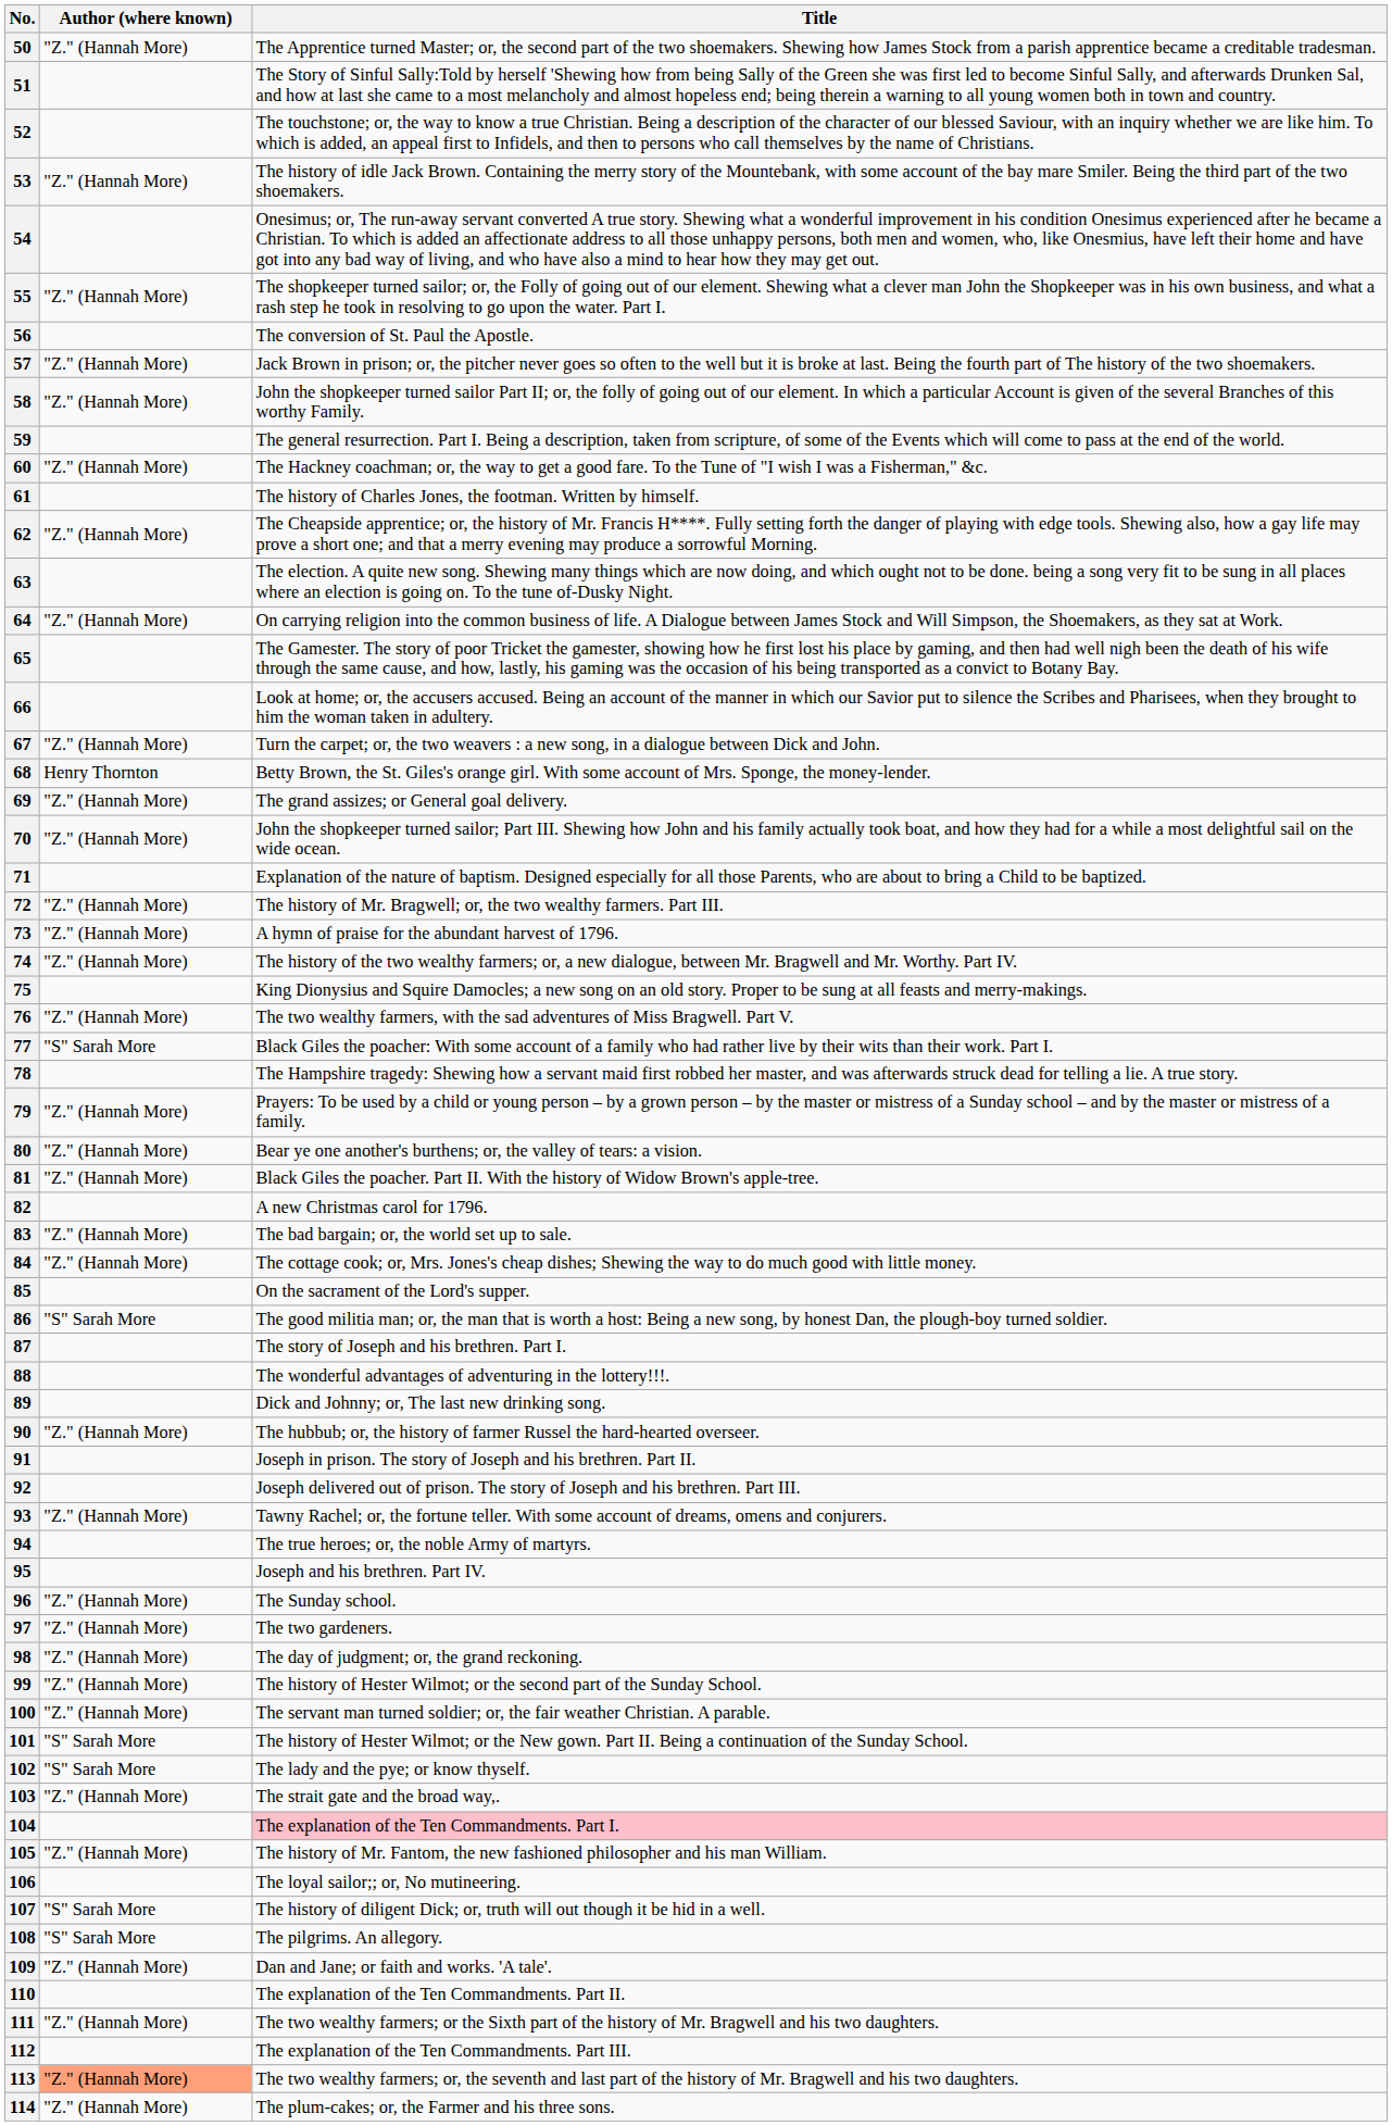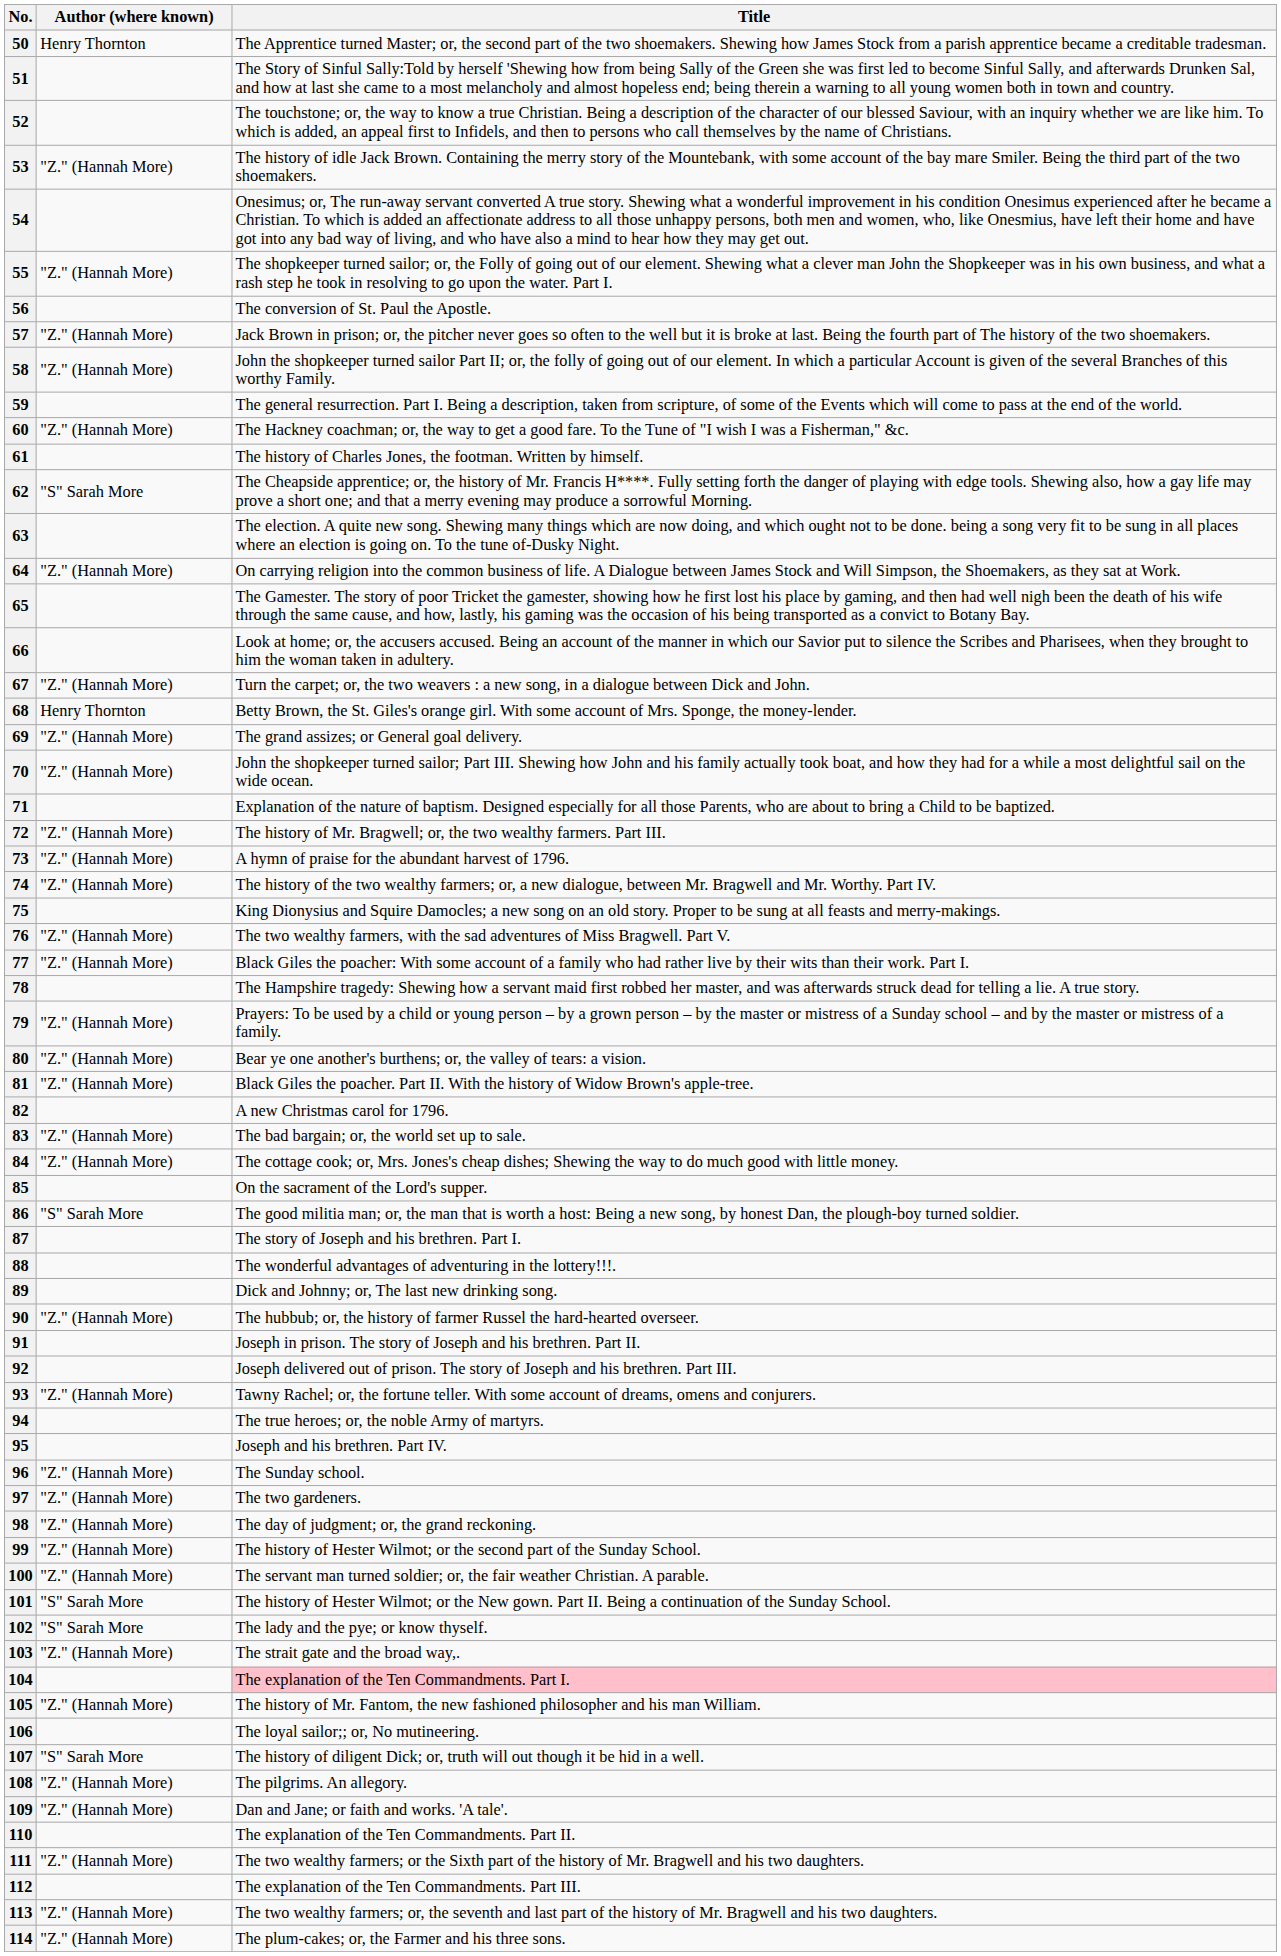 <table class="sortable wikitable">
 <tr>
 <th scope="col">No.</th>
 <th scope="col" style="width:11.5em">Author (where known)</th>
 <th scope="col">Title</th>
 </tr>
 <tr>
 <th scope="row">50</th>
-<td>"Z." (Hannah More)</td>
+<td>Henry Thornton</td>
 <td>The Apprentice turned Master; or, the second part of the two shoemakers. Shewing how James Stock from a parish apprentice became a creditable tradesman.</td>
 </tr>
 <tr>
 <th scope="row">51</th>
 <td></td>
 <td>The Story of Sinful Sally:Told by herself 'Shewing how from being Sally of the Green she was first led to become Sinful Sally, and afterwards Drunken Sal, and how at last she came to a most melancholy and almost hopeless end; being therein a warning to all young women both in town and country.</td>
 </tr>
 <tr>
 <th scope="row">52</th>
 <td></td>
 <td>The touchstone; or, the way to know a true Christian. Being a description of the character of our blessed Saviour, with an inquiry whether we are like him. To which is added, an appeal first to Infidels, and then to persons who call themselves by the name of Christians.</td>
 </tr>
 <tr>
 <th scope="row">53</th>
 <td>"Z." (Hannah More)</td>
 <td>The history of idle Jack Brown. Containing the merry story of the Mountebank, with some account of the bay mare Smiler. Being the third part of the two shoemakers.</td>
 </tr>
 <tr>
 <th scope="row">54</th>
 <td></td>
 <td>Onesimus; or, The run-away servant converted A true story. Shewing what a wonderful improvement in his condition Onesimus experienced after he became a Christian. To which is added an affectionate address to all those unhappy persons, both men and women, who, like Onesmius, have left their home and have got into any bad way of living, and who have also a mind to hear how they may get out.</td>
 </tr>
 <tr>
 <th scope="row">55</th>
 <td>"Z." (Hannah More)</td>
 <td>The shopkeeper turned sailor; or, the Folly of going out of our element. Shewing what a clever man John the Shopkeeper was in his own business, and what a rash step he took in resolving to go upon the water. Part I.</td>
 </tr>
 <tr>
 <th scope="row">56</th>
 <td></td>
 <td>The conversion of St. Paul the Apostle.</td>
 </tr>
 <tr>
 <th scope="row">57</th>
 <td>"Z." (Hannah More)</td>
 <td>Jack Brown in prison; or, the pitcher never goes so often to the well but it is broke at last. Being the fourth part of The history of the two shoemakers.</td>
 </tr>
 <tr>
 <th scope="row">58</th>
 <td>"Z." (Hannah More)</td>
 <td>John the shopkeeper turned sailor Part II; or, the folly of going out of our element. In which a particular Account is given of the several Branches of this worthy Family.</td>
 </tr>
 <tr>
 <th scope="row">59</th>
 <td></td>
 <td>The general resurrection. Part I. Being a description, taken from scripture, of some of the Events which will come to pass at the end of the world.</td>
 </tr>
 <tr>
 <th scope="row">60</th>
 <td>"Z." (Hannah More)</td>
 <td>The Hackney coachman; or, the way to get a good fare. To the Tune of "I wish I was a Fisherman," &c.</td>
 </tr>
 <tr>
 <th scope="row">61</th>
 <td></td>
 <td>The history of Charles Jones, the footman. Written by himself.</td>
 </tr>
 <tr>
 <th scope="row">62</th>
-<td>"Z." (Hannah More)</td>
+<td>"S" Sarah More</td>
 <td>The Cheapside apprentice; or, the history of Mr. Francis H****. Fully setting forth the danger of playing with edge tools. Shewing also, how a gay life may prove a short one; and that a merry evening may produce a sorrowful Morning.</td>
 </tr>
 <tr>
 <th scope="row">63</th>
 <td></td>
 <td>The election. A quite new song. Shewing many things which are now doing, and which ought not to be done. being a song very fit to be sung in all places where an election is going on. To the tune of-Dusky Night.</td>
 </tr>
 <tr>
 <th scope="row">64</th>
 <td>"Z." (Hannah More)</td>
 <td>On carrying religion into the common business of life. A Dialogue between James Stock and Will Simpson, the Shoemakers, as they sat at Work.</td>
 </tr>
 <tr>
 <th scope="row">65</th>
 <td></td>
 <td>The Gamester. The story of poor Tricket the gamester, showing how he first lost his place by gaming, and then had well nigh been the death of his wife through the same cause, and how, lastly, his gaming was the occasion of his being transported as a convict to Botany Bay.</td>
 </tr>
 <tr>
 <th scope="row">66</th>
 <td></td>
 <td>Look at home; or, the accusers accused. Being an account of the manner in which our Savior put to silence the Scribes and Pharisees, when they brought to him the woman taken in adultery.</td>
 </tr>
 <tr>
 <th scope="row">67</th>
 <td>"Z." (Hannah More)</td>
 <td>Turn the carpet; or, the two weavers : a new song, in a dialogue between Dick and John.</td>
 </tr>
 <tr>
 <th scope="row">68</th>
 <td>Henry Thornton</td>
 <td>Betty Brown, the St. Giles's orange girl. With some account of Mrs. Sponge, the money-lender.</td>
 </tr>
 <tr>
 <th scope="row">69</th>
 <td>"Z." (Hannah More)</td>
 <td>The grand assizes; or General goal delivery.</td>
 </tr>
 <tr>
 <th scope="row">70</th>
 <td>"Z." (Hannah More)</td>
 <td>John the shopkeeper turned sailor; Part III. Shewing how John and his family actually took boat, and how they had for a while a most delightful sail on the wide ocean.</td>
 </tr>
 <tr>
 <th scope="row">71</th>
 <td></td>
 <td>Explanation of the nature of baptism. Designed especially for all those Parents, who are about to bring a Child to be baptized.</td>
 </tr>
 <tr>
 <th scope="row">72</th>
 <td>"Z." (Hannah More)</td>
 <td>The history of Mr. Bragwell; or, the two wealthy farmers. Part III.</td>
 </tr>
 <tr>
 <th scope="row">73</th>
 <td>"Z." (Hannah More)</td>
 <td>A hymn of praise for the abundant harvest of 1796.</td>
 </tr>
 <tr>
 <th scope="row">74</th>
 <td>"Z." (Hannah More)</td>
 <td>The history of the two wealthy farmers; or, a new dialogue, between Mr. Bragwell and Mr. Worthy. Part IV.</td>
 </tr>
 <tr>
 <th scope="row">75</th>
 <td></td>
 <td>King Dionysius and Squire Damocles; a new song on an old story. Proper to be sung at all feasts and merry-makings.</td>
 </tr>
 <tr>
 <th scope="row">76</th>
 <td>"Z." (Hannah More)</td>
 <td>The two wealthy farmers, with the sad adventures of Miss Bragwell. Part V.</td>
 </tr>
 <tr>
 <th scope="row">77</th>
-<td>"S" Sarah More</td>
+<td>"Z." (Hannah More)</td>
 <td>Black Giles the poacher: With some account of a family who had rather live by their wits than their work. Part I.</td>
 </tr>
 <tr>
 <th scope="row">78</th>
 <td></td>
 <td>The Hampshire tragedy: Shewing how a servant maid first robbed her master, and was afterwards struck dead for telling a lie. A true story.</td>
 </tr>
 <tr>
 <th scope="row">79</th>
 <td>"Z." (Hannah More)</td>
 <td>Prayers: To be used by a child or young person – by a grown person – by the master or mistress of a Sunday school – and by the master or mistress of a family.</td>
 </tr>
 <tr>
 <th scope="row">80</th>
 <td>"Z." (Hannah More)</td>
 <td>Bear ye one another's burthens; or, the valley of tears: a vision.</td>
 </tr>
 <tr>
 <th scope="row">81</th>
 <td>"Z." (Hannah More)</td>
 <td>Black Giles the poacher. Part II. With the history of Widow Brown's apple-tree.</td>
 </tr>
 <tr>
 <th scope="row">82</th>
 <td></td>
 <td>A new Christmas carol for 1796.</td>
 </tr>
 <tr>
 <th scope="row">83</th>
 <td>"Z." (Hannah More)</td>
 <td>The bad bargain; or, the world set up to sale.</td>
 </tr>
 <tr>
 <th scope="row">84</th>
 <td>"Z." (Hannah More)</td>
 <td>The cottage cook; or, Mrs. Jones's cheap dishes; Shewing the way to do much good with little money.</td>
 </tr>
 <tr>
 <th scope="row">85</th>
 <td></td>
 <td>On the sacrament of the Lord's supper.</td>
 </tr>
 <tr>
 <th scope="row">86</th>
 <td>"S" Sarah More</td>
 <td>The good militia man; or, the man that is worth a host: Being a new song, by honest Dan, the plough-boy turned soldier.</td>
 </tr>
 <tr>
 <th scope="row">87</th>
 <td></td>
 <td>The story of Joseph and his brethren. Part I.</td>
 </tr>
 <tr>
 <th scope="row">88</th>
 <td></td>
 <td>The wonderful advantages of adventuring in the lottery!!!.</td>
 </tr>
 <tr>
 <th scope="row">89</th>
 <td></td>
 <td>Dick and Johnny; or, The last new drinking song.</td>
 </tr>
 <tr>
 <th scope="row">90</th>
 <td>"Z." (Hannah More)</td>
 <td>The hubbub; or, the history of farmer Russel the hard-hearted overseer.</td>
 </tr>
 <tr>
 <th scope="row">91</th>
 <td></td>
 <td>Joseph in prison. The story of Joseph and his brethren. Part II.</td>
 </tr>
 <tr>
 <th scope="row">92</th>
 <td></td>
 <td>Joseph delivered out of prison. The story of Joseph and his brethren. Part III.</td>
 </tr>
 <tr>
 <th scope="row">93</th>
 <td>"Z." (Hannah More)</td>
 <td>Tawny Rachel; or, the fortune teller. With some account of dreams, omens and conjurers.</td>
 </tr>
 <tr>
 <th scope="row">94</th>
 <td></td>
 <td>The true heroes; or, the noble Army of martyrs.</td>
 </tr>
 <tr>
 <th scope="row">95</th>
 <td></td>
 <td>Joseph and his brethren. Part IV.</td>
 </tr>
 <tr>
 <th scope="row">96</th>
 <td>"Z." (Hannah More)</td>
 <td>The Sunday school.</td>
 </tr>
 <tr>
 <th scope="row">97</th>
 <td>"Z." (Hannah More)</td>
 <td>The two gardeners.</td>
 </tr>
 <tr>
 <th scope="row">98</th>
 <td>"Z." (Hannah More)</td>
 <td>The day of judgment; or, the grand reckoning.</td>
 </tr>
 <tr>
 <th scope="row">99</th>
 <td>"Z." (Hannah More)</td>
 <td>The history of Hester Wilmot; or the second part of the Sunday School.</td>
 </tr>
 <tr>
 <th scope="row">100</th>
 <td>"Z." (Hannah More)</td>
 <td>The servant man turned soldier; or, the fair weather Christian. A parable.</td>
 </tr>
 <tr>
 <th scope="row">101</th>
 <td>"S" Sarah More</td>
 <td>The history of Hester Wilmot; or the New gown. Part II. Being a continuation of the Sunday School.</td>
 </tr>
 <tr>
 <th scope="row">102</th>
 <td>"S" Sarah More</td>
 <td>The lady and the pye; or know thyself.</td>
 </tr>
 <tr>
 <th scope="row">103</th>
 <td>"Z." (Hannah More)</td>
 <td>The strait gate and the broad way,.</td>
 </tr>
 <tr>
 <th scope="row">104</th>
 <td></td>
 <td style="background: pink;">The explanation of the Ten Commandments. Part I.</td>
 </tr>
 <tr>
 <th scope="row">105</th>
 <td>"Z." (Hannah More)</td>
 <td>The history of Mr. Fantom, the new fashioned philosopher and his man William.</td>
 </tr>
 <tr>
 <th scope="row">106</th>
 <td></td>
 <td>The loyal sailor;; or, No mutineering.</td>
 </tr>
 <tr>
 <th scope="row">107</th>
 <td>"S" Sarah More</td>
 <td>The history of diligent Dick; or, truth will out though it be hid in a well.</td>
 </tr>
 <tr>
 <th scope="row">108</th>
-<td>"S" Sarah More</td>
+<td>"Z." (Hannah More)</td>
 <td>The pilgrims. An allegory.</td>
 </tr>
 <tr>
 <th scope="row">109</th>
 <td>"Z." (Hannah More)</td>
 <td>Dan and Jane; or faith and works. 'A tale'.</td>
 </tr>
 <tr>
 <th scope="row">110</th>
 <td></td>
 <td>The explanation of the Ten Commandments. Part II.</td>
 </tr>
 <tr>
 <th scope="row">111</th>
 <td>"Z." (Hannah More)</td>
 <td>The two wealthy farmers; or the Sixth part of the history of Mr. Bragwell and his two daughters.</td>
 </tr>
 <tr>
 <th scope="row">112</th>
 <td></td>
 <td>The explanation of the Ten Commandments. Part III.</td>
 </tr>
 <tr>
 <th scope="row">113</th>
-<td style="background: lightsalmon;">"Z." (Hannah More)</td>
+<td>"Z." (Hannah More)</td>
 <td>The two wealthy farmers; or, the seventh and last part of the history of Mr. Bragwell and his two daughters.</td>
 </tr>
 <tr>
 <th scope="row">114</th>
 <td>"Z." (Hannah More)</td>
 <td>The plum-cakes; or, the Farmer and his three sons.</td>
 </tr>
 </table>
